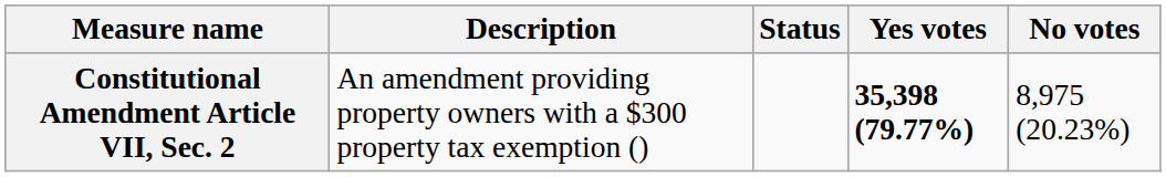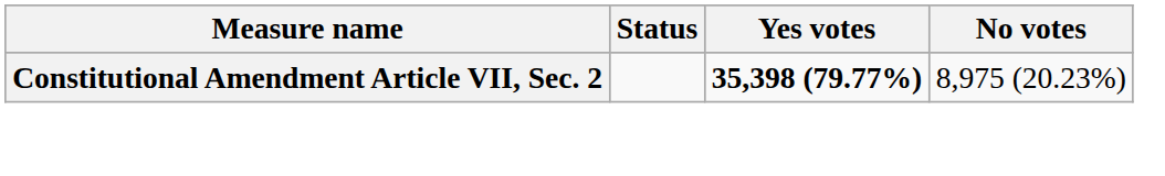 <table class="wikitable sortable plainrowheaders">
 <tr>
 <th scope=col>Measure name</th>
-<th scope=col class=unsortable>Description</th>
 <th scope=col>Status</th>
 <th scope=col>Yes votes</th>
 <th scope=col>No votes</th>
 </tr>
 <tr>
 <th scope=row>Constitutional Amendment Article VII, Sec. 2</th>
-<td>An amendment providing property owners with a $300 property tax exemption ()</td>
 <td></td>
 <td><strong>35,398 (79.77%)</strong></td>
 <td>8,975 (20.23%)</td>
 </tr>
 </table>
